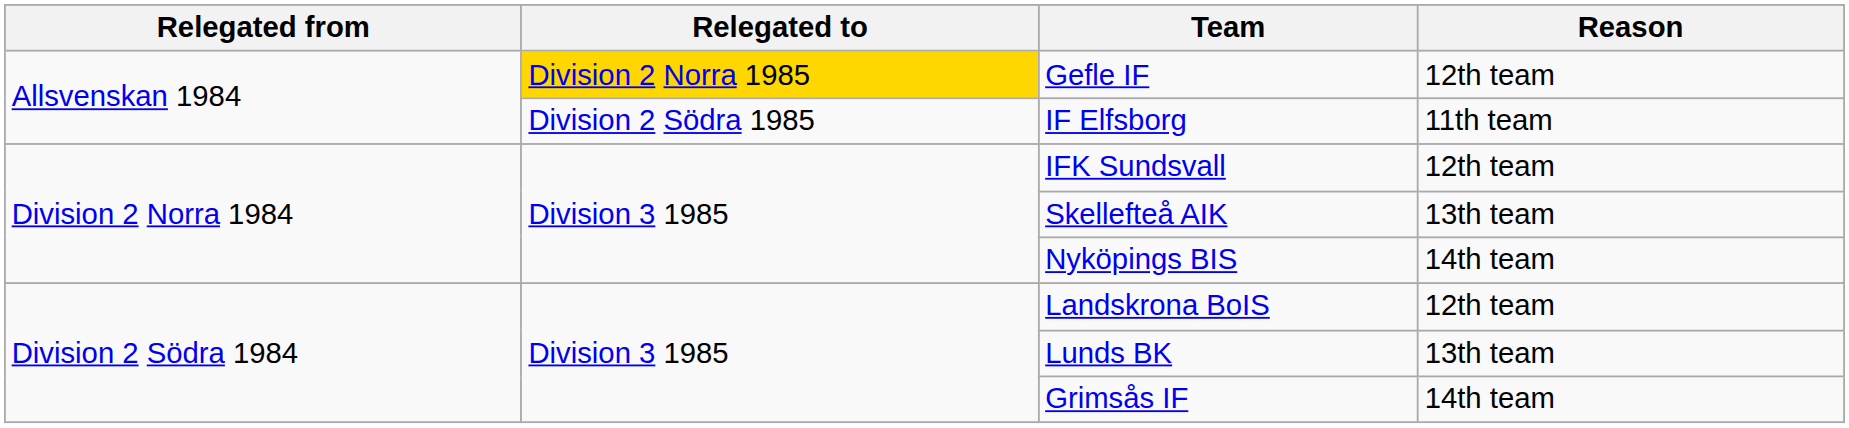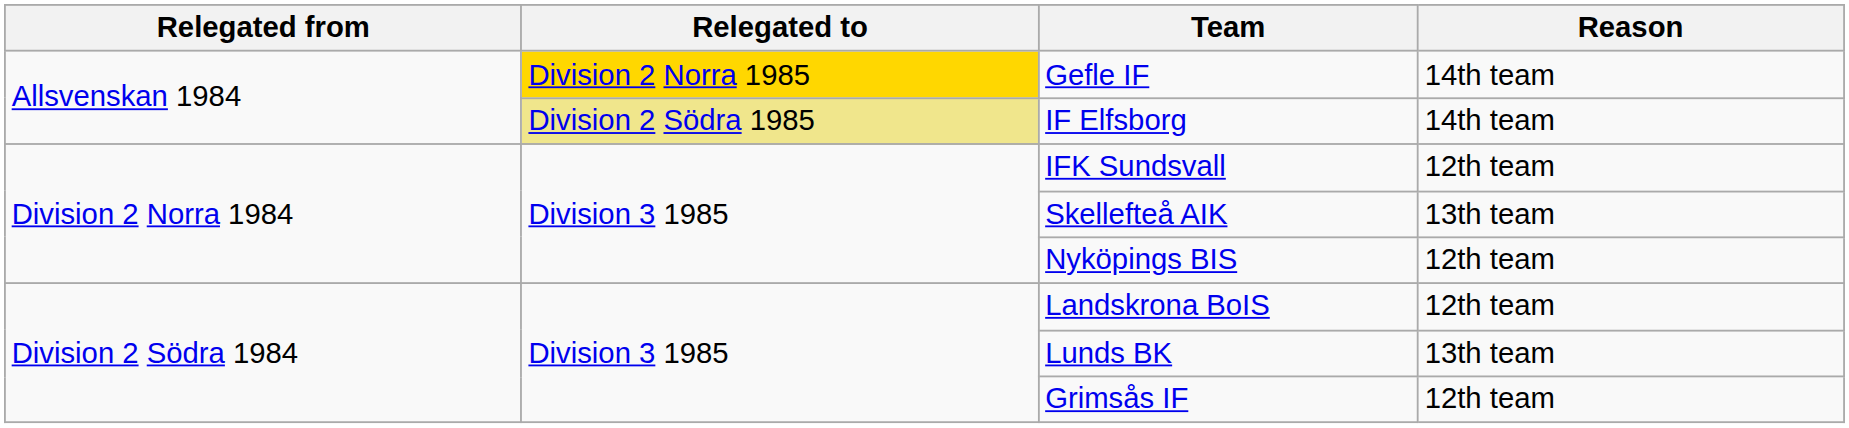 <table class="wikitable" style="text-align: left;">
 <tr>
 <th style="width: 275px;">Relegated from</th>
 <th style="width: 275px;">Relegated to</th>
 <th style="width: 200px;">Team</th>
 <th style="width: 225px;">Reason</th>
 </tr>
 <tr>
 <td rowspan=2><a href='#'>Allsvenskan</a> 1984</td>
 <td style="background: gold;"><a href='#'>Division 2</a> <a href='#'>Norra</a> 1985</td>
 <td><a href='#'>Gefle IF</a></td>
-<td>12th team</td>
+<td>14th team</td>
 </tr>
 <tr>
-<td><a href='#'>Division 2</a> <a href='#'>Södra</a> 1985</td>
+<td style="background: khaki;"><a href='#'>Division 2</a> <a href='#'>Södra</a> 1985</td>
 <td><a href='#'>IF Elfsborg</a></td>
-<td>11th team</td>
+<td>14th team</td>
 </tr>
 <tr>
 <td rowspan=3><a href='#'>Division 2</a> <a href='#'>Norra</a> 1984</td>
 <td rowspan=3><a href='#'>Division 3</a> 1985</td>
 <td><a href='#'>IFK Sundsvall</a></td>
 <td>12th team</td>
 </tr>
 <tr>
 <td><a href='#'>Skellefteå AIK</a></td>
 <td>13th team</td>
 </tr>
 <tr>
 <td><a href='#'>Nyköpings BIS</a></td>
-<td>14th team</td>
+<td>12th team</td>
 </tr>
 <tr>
 <td rowspan=3><a href='#'>Division 2</a> <a href='#'>Södra</a> 1984</td>
 <td rowspan=3><a href='#'>Division 3</a> 1985</td>
 <td><a href='#'>Landskrona BoIS</a></td>
 <td>12th team</td>
 </tr>
 <tr>
 <td><a href='#'>Lunds BK</a></td>
 <td>13th team</td>
 </tr>
 <tr>
 <td><a href='#'>Grimsås IF</a></td>
-<td>14th team</td>
+<td>12th team</td>
 </tr>
 </table>
